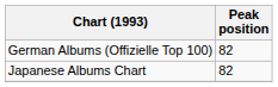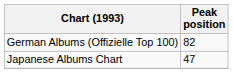 <table class="wikitable">
 <tr>
 <th>Chart (1993)</th>
 <th>Peak<br>position</th>
 </tr>
 <tr>
 <td>German Albums (Offizielle Top 100)</td>
 <td>82</td>
 </tr>
 <tr>
 <td>Japanese Albums Chart</td>
-<td>82</td>
+<td>47</td>
 </tr>
 <tr>
 </tr>
 </table>
